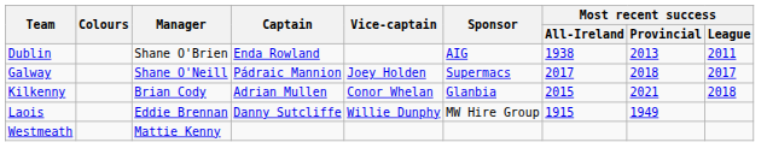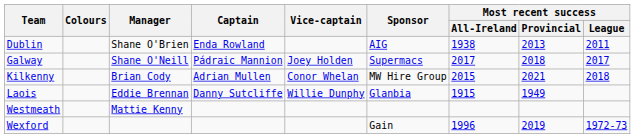 <table class="wikitable">
 <tr>
 <th rowspan="2">Team</th>
 <th rowspan="2">Colours</th>
 <th rowspan="2">Manager</th>
 <th rowspan="2">Captain</th>
 <th rowspan="2">Vice-captain</th>
 <th rowspan="2">Sponsor</th>
 <th colspan="3">Most recent success</th>
 </tr>
 <tr>
 <th>All-Ireland</th>
 <th>Provincial</th>
 <th>League</th>
 </tr>
 <tr>
 <td><a href='#'>Dublin</a></td>
 <td></td>
 <td>Shane O'Brien</td>
 <td><a href='#'>Enda Rowland</a></td>
 <td></td>
 <td><a href='#'>AIG</a></td>
 <td><a href='#'>1938</a></td>
 <td><a href='#'>2013</a></td>
 <td><a href='#'>2011</a></td>
 </tr>
 <tr>
 <td><a href='#'>Galway</a></td>
 <td></td>
 <td><a href='#'>Shane O'Neill</a></td>
 <td><a href='#'>Pádraic Mannion</a></td>
 <td><a href='#'>Joey Holden</a></td>
 <td><a href='#'>Supermacs</a></td>
 <td><a href='#'>2017</a></td>
 <td><a href='#'>2018</a></td>
 <td><a href='#'>2017</a></td>
 </tr>
 <tr>
 <td><a href='#'>Kilkenny</a></td>
 <td></td>
 <td><a href='#'>Brian Cody</a></td>
 <td><a href='#'>Adrian Mullen</a></td>
 <td><a href='#'>Conor Whelan</a></td>
-<td><a href='#'>Glanbia</a></td>
+<td>MW Hire Group</td>
 <td><a href='#'>2015</a></td>
 <td><a href='#'>2021</a></td>
 <td><a href='#'>2018</a></td>
 </tr>
 <tr>
 <td><a href='#'>Laois</a></td>
 <td></td>
 <td><a href='#'>Eddie Brennan</a></td>
 <td><a href='#'>Danny Sutcliffe</a></td>
 <td><a href='#'>Willie Dunphy</a></td>
-<td>MW Hire Group</td>
+<td><a href='#'>Glanbia</a></td>
 <td><a href='#'>1915</a></td>
 <td><a href='#'>1949</a></td>
 <td></td>
 </tr>
 <tr>
 <td><a href='#'>Westmeath</a></td>
 <td></td>
 <td><a href='#'>Mattie Kenny</a></td>
 <td></td>
 <td></td>
 <td></td>
 <td></td>
 <td></td>
 <td></td>
 </tr>
+<tr>
+<td><a href='#'>Wexford</a></td>
+<td></td>
+<td></td>
+<td></td>
+<td></td>
+<td>Gain</td>
+<td><a href='#'>1996</a></td>
+<td><a href='#'>2019</a></td>
+<td><a href='#'>1972-73</a></td>
+</tr>
 </table>
